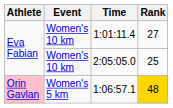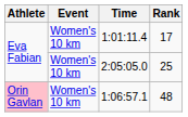 <table class="wikitable" style="text-align:center; font-size:90%; width:30%;">
 <tr>
 <th>Athlete</th>
 <th>Event</th>
 <th>Time</th>
 <th>Rank</th>
 </tr>
 <tr>
 <td align=left rowspan=2><a href='#'>Eva Fabian</a></td>
 <td align=left><a href='#'>Women's 10 km</a></td>
 <td>1:01:11.4</td>
-<td>27</td>
+<td>17</td>
 </tr>
 <tr>
 <td align=left><a href='#'>Women's 10 km</a></td>
 <td>2:05:05.0</td>
 <td>25</td>
 </tr>
 <tr>
 <td align=left style="background: pink;"><a href='#'>Orin Gavlan</a></td>
-<td align=left><a href='#'>Women's 5 km</a></td>
+<td align=left><a href='#'>Women's 10 km</a></td>
 <td>1:06:57.1</td>
-<td style="background: gold;">48</td>
+<td>48</td>
 </tr>
 </table>
